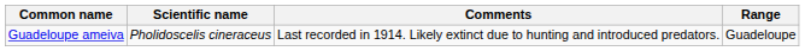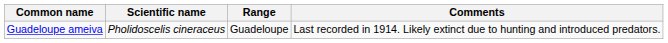 <table class="wikitable sortable">
 <tr>
 <th>Common name</th>
 <th>Scientific name</th>
+<th>Range</th>
 <th class="unsortable">Comments</th>
-<th>Range</th>
 </tr>
 <tr>
 <td><a href='#'>Guadeloupe ameiva</a></td>
 <td><em>Pholidoscelis cineraceus</em></td>
+<td>Guadeloupe</td>
 <td>Last recorded in 1914. Likely extinct due to hunting and introduced predators.</td>
-<td>Guadeloupe</td>
 </tr>
 </table>
